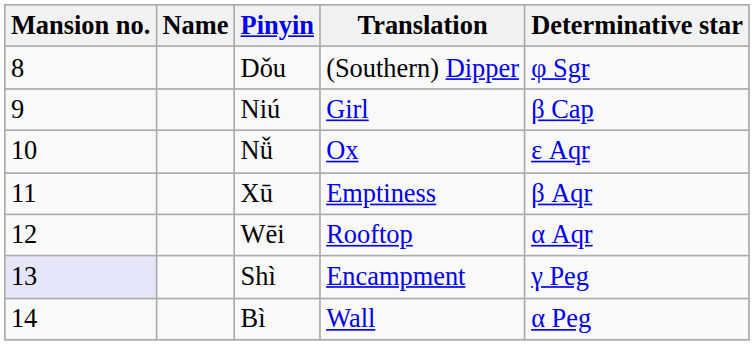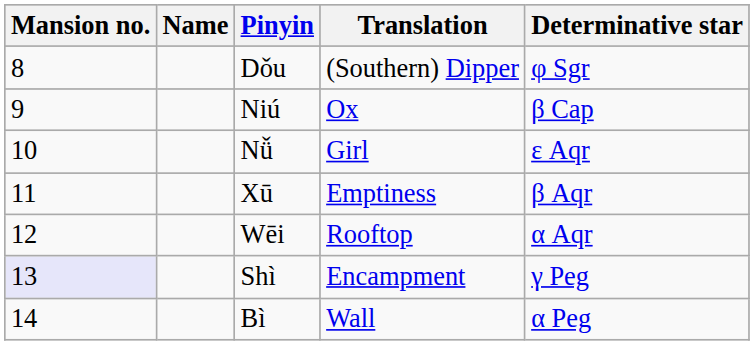 <table class="wikitable">
 <tr>
 <th>Mansion no.</th>
 <th>Name</th>
 <th><a href='#'>Pinyin</a></th>
 <th>Translation</th>
 <th>Determinative star</th>
 </tr>
 <tr>
 <td>8</td>
 <td></td>
 <td>Dǒu</td>
 <td>(Southern) <a href='#'>Dipper</a></td>
 <td><a href='#'>φ Sgr</a></td>
 </tr>
 <tr>
 <td>9</td>
 <td></td>
 <td>Niú</td>
-<td><a href='#'>Girl</a></td>
+<td><a href='#'>Ox</a></td>
 <td><a href='#'>β Cap</a></td>
 </tr>
 <tr>
 <td>10</td>
 <td></td>
 <td>Nǚ</td>
-<td><a href='#'>Ox</a></td>
+<td><a href='#'>Girl</a></td>
 <td><a href='#'>ε Aqr</a></td>
 </tr>
 <tr>
 <td>11</td>
 <td></td>
 <td>Xū</td>
 <td><a href='#'>Emptiness</a></td>
 <td><a href='#'>β Aqr</a></td>
 </tr>
 <tr>
 <td>12</td>
 <td></td>
 <td>Wēi</td>
 <td><a href='#'>Rooftop</a></td>
 <td><a href='#'>α Aqr</a></td>
 </tr>
 <tr>
 <td style="background: lavender;">13</td>
 <td></td>
 <td>Shì</td>
 <td><a href='#'>Encampment</a></td>
 <td><a href='#'>γ Peg</a></td>
 </tr>
 <tr>
 <td>14</td>
 <td></td>
 <td>Bì</td>
 <td><a href='#'>Wall</a></td>
 <td><a href='#'>α Peg</a></td>
 </tr>
 </table>
